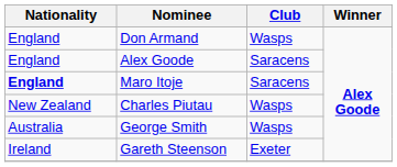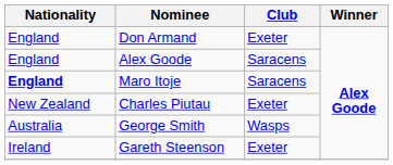 <table class="wikitable">
 <tr>
 <th width=120>Nationality</th>
 <th width=140>Nominee</th>
 <th width=80><a href='#'>Club</a></th>
 <th width=70>Winner</th>
 </tr>
 <tr>
 <td> <a href='#'>England</a></td>
 <td><a href='#'>Don Armand</a></td>
-<td><a href='#'>Wasps</a></td>
+<td><a href='#'>Exeter</a></td>
 <td rowspan=6 align=center><br><strong><a href='#'>Alex Goode</a></strong></td>
 </tr>
 <tr>
 <td> <a href='#'>England</a></td>
 <td><a href='#'>Alex Goode</a></td>
 <td><a href='#'>Saracens</a></td>
 </tr>
 <tr>
 <td><strong> <a href='#'>England</a></strong></td>
 <td><a href='#'>Maro Itoje</a></td>
 <td><a href='#'>Saracens</a></td>
 </tr>
 <tr>
 <td> <a href='#'>New Zealand</a></td>
 <td><a href='#'>Charles Piutau</a></td>
-<td><a href='#'>Wasps</a></td>
+<td><a href='#'>Exeter</a></td>
 </tr>
 <tr>
 <td> <a href='#'>Australia</a></td>
 <td><a href='#'>George Smith</a></td>
 <td><a href='#'>Wasps</a></td>
 </tr>
 <tr>
 <td> <a href='#'>Ireland</a></td>
 <td><a href='#'>Gareth Steenson</a></td>
 <td><a href='#'>Exeter</a></td>
 </tr>
 <tr>
 </tr>
 </table>
